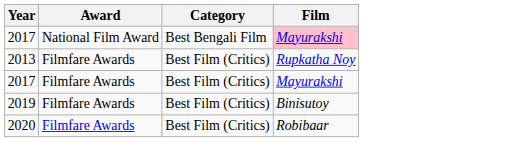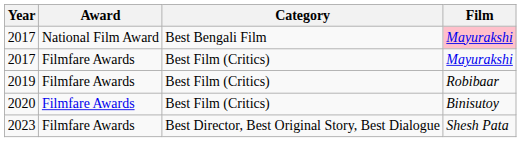 <table class="wikitable">
 <tr>
 <th>Year</th>
 <th>Award</th>
 <th>Category</th>
 <th>Film</th>
 </tr>
 <tr>
 <td>2017</td>
 <td>National Film Award</td>
 <td>Best Bengali Film</td>
 <td style="background: pink;"><em><a href='#'>Mayurakshi</a></em></td>
 </tr>
 <tr>
-<td>2013</td>
-<td>Filmfare Awards</td>
-<td>Best Film (Critics)</td>
-<td><em><a href='#'>Rupkatha Noy</a></em></td>
-</tr>
-<tr>
 <td>2017</td>
 <td>Filmfare Awards</td>
 <td>Best Film (Critics)</td>
 <td><em><a href='#'>Mayurakshi</a></em></td>
 </tr>
 <tr>
 <td>2019</td>
 <td>Filmfare Awards</td>
 <td>Best Film (Critics)</td>
-<td><em>Binisutoy</em></td>
+<td><em>Robibaar</em></td>
 </tr>
 <tr>
 <td>2020</td>
 <td><a href='#'>Filmfare Awards</a></td>
 <td>Best Film (Critics)</td>
-<td><em>Robibaar</em></td>
+<td><em>Binisutoy</em></td>
+</tr>
+<tr>
+<td>2023</td>
+<td>Filmfare Awards</td>
+<td>Best Director, Best Original Story, Best Dialogue</td>
+<td><em>Shesh Pata</em></td>
 </tr>
 </table>
